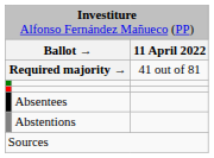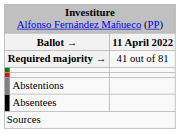 <table class="wikitable" style="text-align:center;">
 <tr>
 <td colspan="3" align="center" bgcolor="#C0C0C0"><strong>Investiture</strong><br><a href='#'>Alfonso Fernández Mañueco</a> (<a href='#'>PP</a>)</td>
 </tr>
 <tr>
 <th colspan="2" width="150px">Ballot →</th>
 <th>11 April 2022</th>
 </tr>
 <tr>
 <th colspan="2">Required majority →</th>
 <td>41 out of 81</td>
 </tr>
 <tr>
 <th width="1px" style="background:green;"></th>
 <td align="left"></td>
 <td></td>
 </tr>
 <tr>
 <th style="background:red;"></th>
 <td align="left"></td>
 <td></td>
 </tr>
 <tr>
-<th style="background:black;"></th>
-<td align="left">Absentees</td>
+<th style="background:gray;"></th>
+<td align="left">Abstentions</td>
 <td></td>
 </tr>
 <tr>
-<th style="background:gray;"></th>
-<td align="left">Abstentions</td>
+<th style="background:black;"></th>
+<td align="left">Absentees</td>
 <td></td>
 </tr>
 <tr>
 <td align="left" colspan="3">Sources</td>
 </tr>
 </table>
